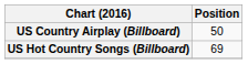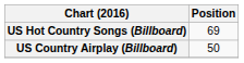 <table class="wikitable sortable plainrowheaders" style="text-align:center">
 <tr>
 <th scope="col">Chart (2016)</th>
 <th scope="col">Position</th>
 </tr>
 <tr>
+<th scope="row">US Hot Country Songs (<em>Billboard</em>)</th>
+<td>69</td>
+</tr>
+<tr>
 <th scope="row">US Country Airplay (<em>Billboard</em>)</th>
 <td>50</td>
 </tr>
 <tr>
-<th scope="row">US Hot Country Songs (<em>Billboard</em>)</th>
-<td>69</td>
-</tr>
-<tr>
 </tr>
 </table>
